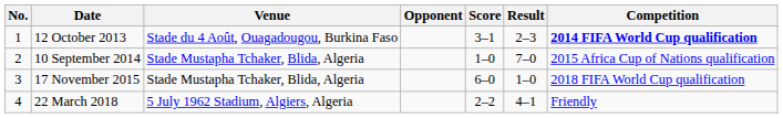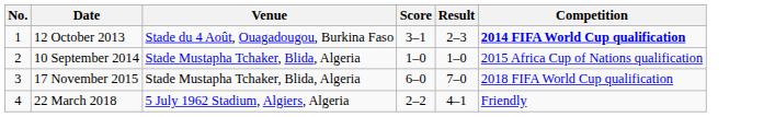 <table class="wikitable sortable">
 <tr>
 <th scope="col">No.</th>
 <th scope="col">Date</th>
 <th scope="col">Venue</th>
-<th scope="col">Opponent</th>
 <th scope="col">Score</th>
 <th scope="col">Result</th>
 <th scope="col">Competition</th>
 </tr>
 <tr>
 <td align="center">1</td>
 <td>12 October 2013</td>
 <td><a href='#'>Stade du 4 Août</a>, <a href='#'>Ouagadougou</a>, Burkina Faso</td>
-<td></td>
 <td align="center">3–1</td>
 <td align="center">2–3</td>
 <td><strong><a href='#'>2014 FIFA World Cup qualification</a></strong></td>
 </tr>
 <tr>
 <td align="center">2</td>
 <td>10 September 2014</td>
 <td><a href='#'>Stade Mustapha Tchaker</a>, <a href='#'>Blida</a>, Algeria</td>
-<td></td>
 <td align="center">1–0</td>
-<td align="center">7–0</td>
+<td align="center">1–0</td>
 <td><a href='#'>2015 Africa Cup of Nations qualification</a></td>
 </tr>
 <tr>
 <td align="center">3</td>
 <td>17 November 2015</td>
 <td>Stade Mustapha Tchaker, Blida, Algeria</td>
-<td></td>
 <td align="center">6–0</td>
-<td align="center">1–0</td>
+<td align="center">7–0</td>
 <td><a href='#'>2018 FIFA World Cup qualification</a></td>
 </tr>
 <tr>
 <td align="center">4</td>
 <td>22 March 2018</td>
 <td><a href='#'>5 July 1962 Stadium</a>, <a href='#'>Algiers</a>, Algeria</td>
-<td></td>
 <td align="center">2–2</td>
 <td align="center">4–1</td>
 <td><a href='#'>Friendly</a></td>
 </tr>
 </table>
